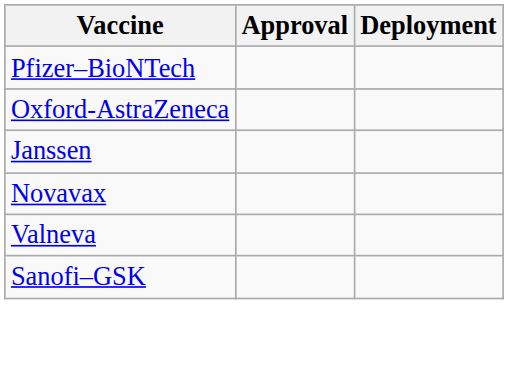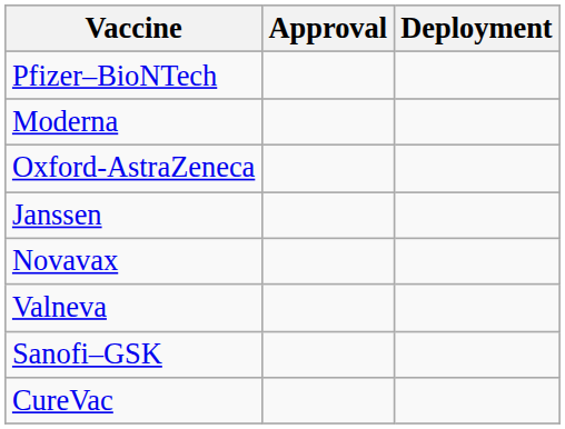 <table class="wikitable">
 <tr>
 <th>Vaccine</th>
 <th>Approval</th>
 <th>Deployment</th>
 </tr>
 <tr>
 <td><a href='#'>Pfizer–BioNTech</a></td>
+<td></td>
+<td></td>
+</tr>
+<tr>
+<td><a href='#'>Moderna</a></td>
 <td></td>
 <td></td>
 </tr>
 <tr>
 <td><a href='#'>Oxford-AstraZeneca</a></td>
 <td></td>
 <td></td>
 </tr>
 <tr>
 <td><a href='#'>Janssen</a></td>
 <td></td>
 <td></td>
 </tr>
 <tr>
 <td><a href='#'>Novavax</a></td>
 <td></td>
 <td></td>
 </tr>
 <tr>
 <td><a href='#'>Valneva</a></td>
 <td></td>
 <td></td>
 </tr>
 <tr>
 <td><a href='#'>Sanofi–GSK</a></td>
 <td></td>
 <td></td>
 </tr>
+<tr>
+<td><a href='#'>CureVac</a></td>
+<td></td>
+<td></td>
+</tr>
 </table>
